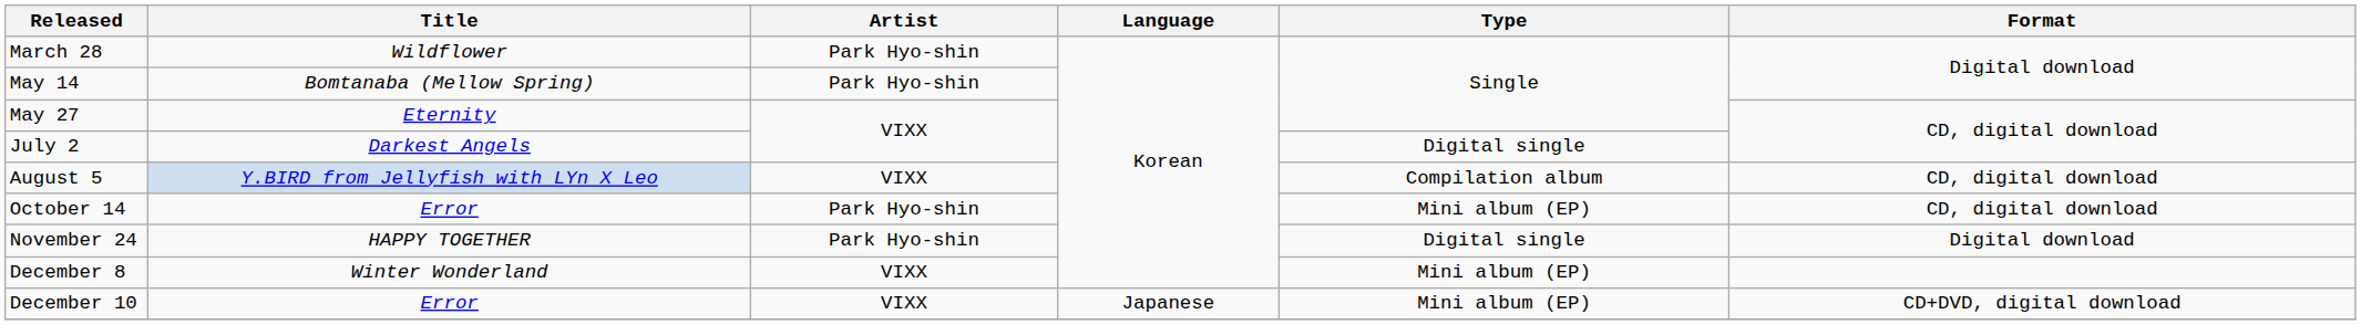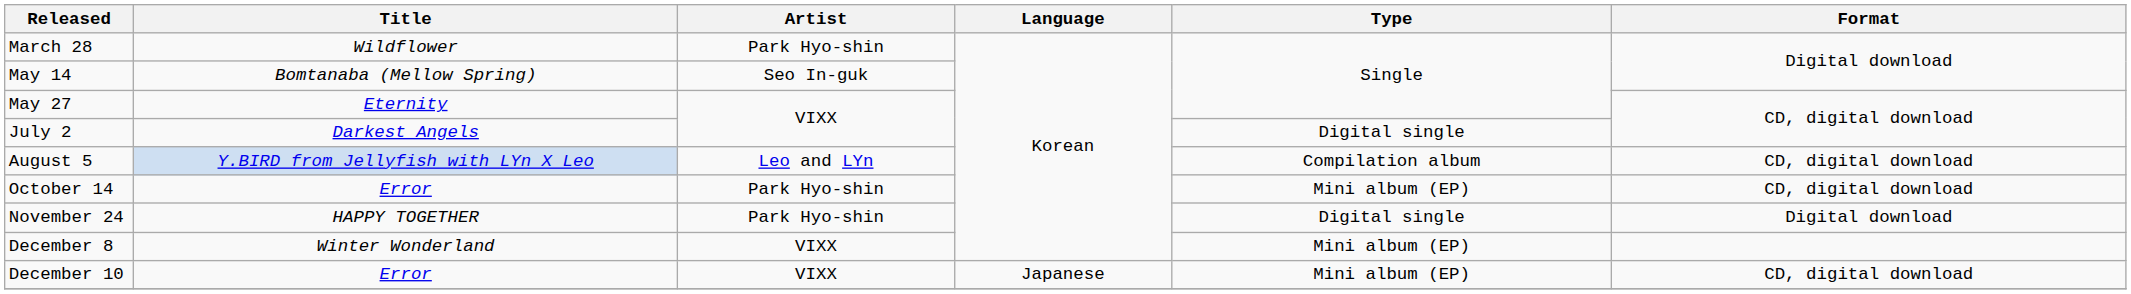 <table class="wikitable"  style="width:100%">
 <tr>
 <th width=90px>Released</th>
 <th width=400px>Title</th>
 <th width=200px>Artist</th>
 <th>Language</th>
 <th>Type</th>
 <th>Format</th>
 </tr>
 <tr>
 <td>March 28</td>
 <td align="center"><em>Wildflower</em></td>
 <td align="center">Park Hyo-shin</td>
 <td align="center" rowspan="8">Korean</td>
 <td align="center" rowspan="3">Single</td>
 <td align="center" rowspan="2">Digital download</td>
 </tr>
 <tr>
 <td>May 14</td>
 <td align="center"><em>Bomtanaba (Mellow Spring)</em></td>
-<td align="center">Park Hyo-shin</td>
+<td align="center">Seo In-guk</td>
 </tr>
 <tr>
 <td>May 27</td>
 <td align="center"><em><a href='#'>Eternity</a></em></td>
 <td align="center" rowspan="2">VIXX</td>
 <td align="center" rowspan="2">CD, digital download</td>
 </tr>
 <tr>
 <td>July 2</td>
 <td align="center"><em><a href='#'>Darkest Angels</a></em></td>
 <td align="center">Digital single</td>
 </tr>
 <tr>
 <td>August 5</td>
 <td align="center" style="background:#CEDFF2;"><em><a href='#'>Y.BIRD from Jellyfish with LYn X Leo</a></em></td>
-<td align="center">VIXX</td>
+<td align="center"><a href='#'>Leo</a> and <a href='#'>LYn</a></td>
 <td align="center">Compilation album</td>
 <td align="center">CD, digital download</td>
 </tr>
 <tr>
 <td>October 14</td>
 <td align="center"><em><a href='#'>Error</a></em></td>
 <td align="center">Park Hyo-shin</td>
 <td align="center">Mini album (EP)</td>
 <td align="center">CD, digital download</td>
 </tr>
 <tr>
 <td>November 24</td>
 <td align="center"><em>HAPPY TOGETHER</em></td>
 <td align="center">Park Hyo-shin</td>
 <td align="center">Digital single</td>
 <td align="center">Digital download</td>
 </tr>
 <tr>
 <td>December 8</td>
 <td align="center"><em>Winter Wonderland</em></td>
 <td align="center">VIXX</td>
 <td align="center">Mini album (EP)</td>
 <td></td>
 </tr>
 <tr>
 <td>December 10</td>
 <td align="center"><em><a href='#'>Error</a></em></td>
 <td align="center">VIXX</td>
 <td align="center">Japanese</td>
 <td align="center">Mini album (EP)</td>
-<td align="center">CD+DVD, digital download</td>
+<td align="center">CD, digital download</td>
 </tr>
 <tr>
 </tr>
 </table>
